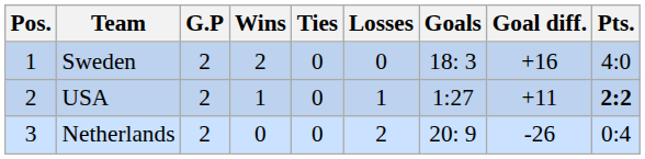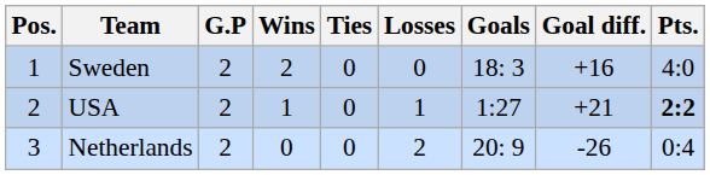 <table class="wikitable">
 <tr>
 <th>Pos.</th>
 <th>Team</th>
 <th>G.P</th>
 <th>Wins</th>
 <th>Ties</th>
 <th>Losses</th>
 <th>Goals</th>
 <th>Goal diff.</th>
 <th>Pts.</th>
 </tr>
 <tr bgcolor="#BCD2EE" align="center">
 <td>1</td>
 <td align="left"> Sweden</td>
 <td>2</td>
 <td>2</td>
 <td>0</td>
 <td>0</td>
 <td>18: 3</td>
 <td>+16</td>
 <td>4:0</td>
 </tr>
 <tr bgcolor="#BCD2EE" align="center">
 <td>2</td>
 <td align="left"> USA</td>
 <td>2</td>
 <td>1</td>
 <td>0</td>
 <td>1</td>
 <td>1:27</td>
-<td>+11</td>
+<td>+21</td>
 <td><strong>2:2</strong></td>
 </tr>
 <tr bgcolor="#CAE1FF" align="center">
 <td>3</td>
 <td align="left"> Netherlands</td>
 <td>2</td>
 <td>0</td>
 <td>0</td>
 <td>2</td>
 <td>20: 9</td>
 <td>-26</td>
 <td>0:4</td>
 </tr>
 </table>
